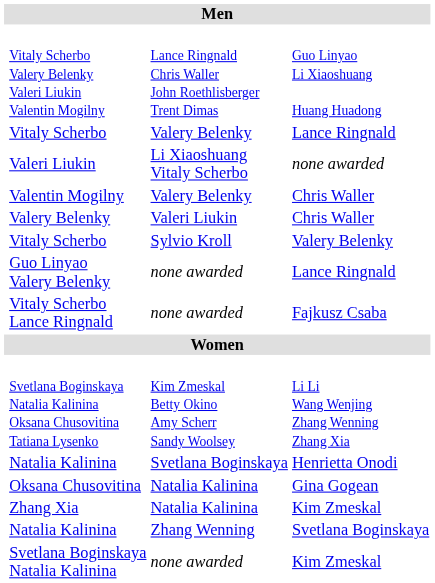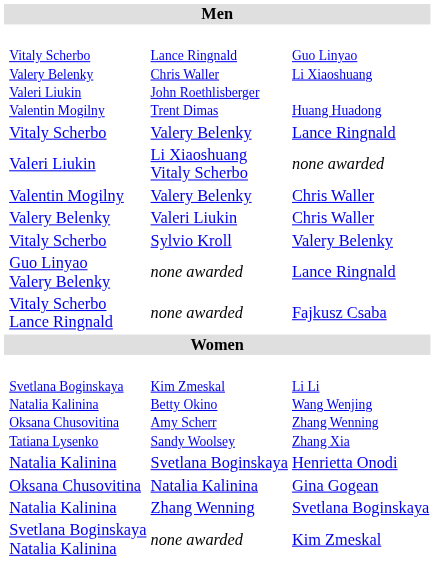 <table>
 <tr style="background:#dfdfdf;">
 <td colspan="4" style="text-align:center;"><strong>Men</strong></td>
 </tr>
 <tr>
 <th scope=row style="text-align:left"><br></th>
 <td><br><small><a href='#'>Vitaly Scherbo</a><br><a href='#'>Valery Belenky</a><br><a href='#'>Valeri Liukin</a><br><a href='#'>Valentin Mogilny</a><br></small></td>
 <td><br><small><a href='#'>Lance Ringnald</a><br><a href='#'>Chris Waller</a><br><a href='#'>John Roethlisberger</a><br><a href='#'>Trent Dimas</a><br></small></td>
 <td><br><small><a href='#'>Guo Linyao</a><br><a href='#'>Li Xiaoshuang</a><br><br><a href='#'>Huang Huadong</a><br></small></td>
 </tr>
 <tr>
 <th scope=row style="text-align:left"><br></th>
 <td> <a href='#'>Vitaly Scherbo</a></td>
 <td> <a href='#'>Valery Belenky</a></td>
 <td> <a href='#'>Lance Ringnald</a></td>
 </tr>
 <tr>
 <th scope=row style="text-align:left"><br></th>
 <td> <a href='#'>Valeri Liukin</a></td>
 <td> <a href='#'>Li Xiaoshuang</a> <br> <a href='#'>Vitaly Scherbo</a></td>
 <td><em>none awarded</em></td>
 </tr>
 <tr>
 <th scope=row style="text-align:left"><br></th>
 <td> <a href='#'>Valentin Mogilny</a></td>
 <td> <a href='#'>Valery Belenky</a></td>
 <td> <a href='#'>Chris Waller</a></td>
 </tr>
 <tr>
 <th scope=row style="text-align:left"><br></th>
 <td> <a href='#'>Valery Belenky</a></td>
 <td> <a href='#'>Valeri Liukin</a></td>
 <td> <a href='#'>Chris Waller</a></td>
 </tr>
 <tr>
 <th scope=row style="text-align:left"><br></th>
 <td> <a href='#'>Vitaly Scherbo</a></td>
 <td> <a href='#'>Sylvio Kroll</a></td>
 <td> <a href='#'>Valery Belenky</a></td>
 </tr>
 <tr>
 <th scope=row style="text-align:left"><br></th>
 <td> <a href='#'>Guo Linyao</a> <br> <a href='#'>Valery Belenky</a></td>
 <td><em>none awarded</em></td>
 <td> <a href='#'>Lance Ringnald</a></td>
 </tr>
 <tr>
 <th scope=row style="text-align:left"><br></th>
 <td> <a href='#'>Vitaly Scherbo</a> <br> <a href='#'>Lance Ringnald</a></td>
 <td><em>none awarded</em></td>
 <td> <a href='#'>Fajkusz Csaba</a></td>
 </tr>
 <tr style="background:#dfdfdf;">
 <td colspan="4" style="text-align:center;"><strong>Women</strong></td>
 </tr>
 <tr>
 <th scope=row style="text-align:left"><br></th>
 <td><br><small><a href='#'>Svetlana Boginskaya</a><br><a href='#'>Natalia Kalinina</a><br><a href='#'>Oksana Chusovitina</a><br><a href='#'>Tatiana Lysenko</a><br></small></td>
 <td><br><small><a href='#'>Kim Zmeskal</a><br><a href='#'>Betty Okino</a><br><a href='#'>Amy Scherr</a><br><a href='#'>Sandy Woolsey</a><br></small></td>
 <td><br><small><a href='#'>Li Li</a><br><a href='#'>Wang Wenjing</a><br><a href='#'>Zhang Wenning</a><br><a href='#'>Zhang Xia</a></small></td>
 </tr>
 <tr>
 <th scope=row style="text-align:left"><br></th>
 <td> <a href='#'>Natalia Kalinina</a></td>
 <td> <a href='#'>Svetlana Boginskaya</a></td>
 <td> <a href='#'>Henrietta Onodi</a></td>
 </tr>
 <tr>
 <th scope=row style="text-align:left"><br></th>
 <td> <a href='#'>Oksana Chusovitina</a></td>
 <td> <a href='#'>Natalia Kalinina</a></td>
 <td> <a href='#'>Gina Gogean</a></td>
 </tr>
 <tr>
 <th scope=row style="text-align:left"><br></th>
-<td> <a href='#'>Zhang Xia</a></td>
-<td> <a href='#'>Natalia Kalinina</a></td>
-<td> <a href='#'>Kim Zmeskal</a></td>
-</tr>
-<tr>
-<th scope=row style="text-align:left"><br></th>
 <td> <a href='#'>Natalia Kalinina</a></td>
 <td> <a href='#'>Zhang Wenning</a></td>
 <td> <a href='#'>Svetlana Boginskaya</a></td>
 </tr>
 <tr>
 <th scope=row style="text-align:left"><br></th>
 <td> <a href='#'>Svetlana Boginskaya</a> <br> <a href='#'>Natalia Kalinina</a></td>
 <td><em>none awarded</em></td>
 <td> <a href='#'>Kim Zmeskal</a></td>
 </tr>
 </table>
